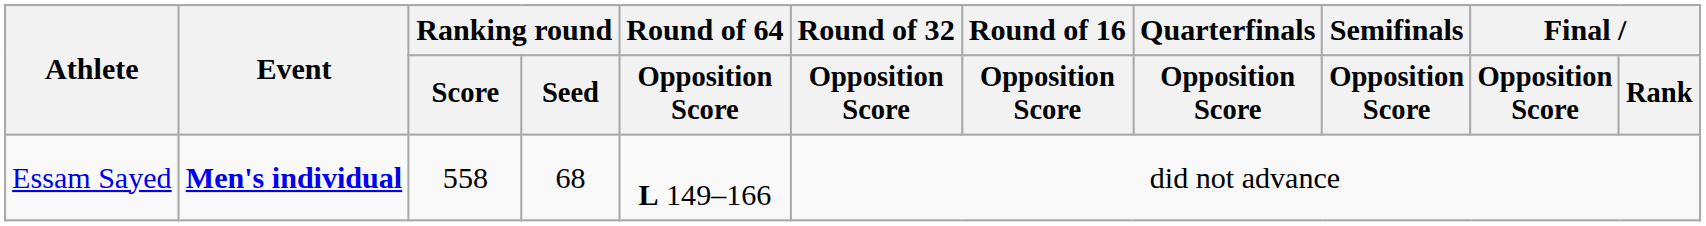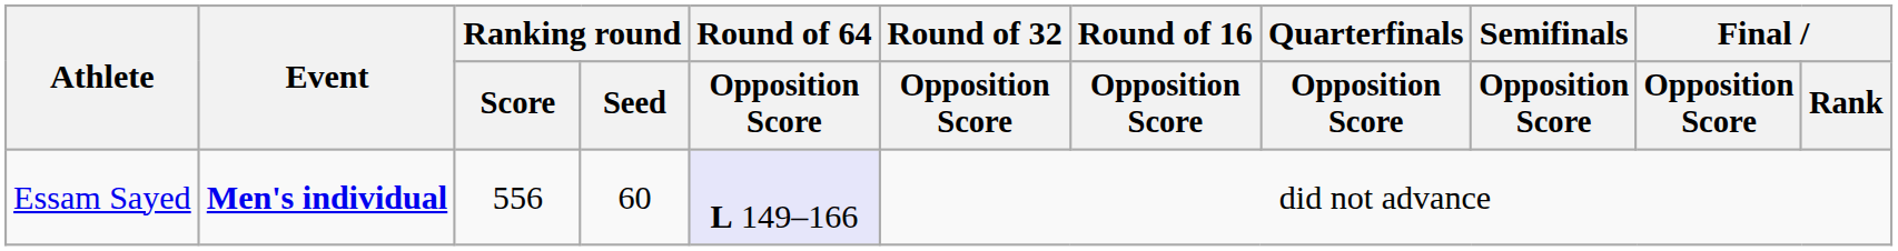 <table class="wikitable" style="font-size:90%">
 <tr>
 <th rowspan=2>Athlete</th>
 <th rowspan=2>Event</th>
 <th colspan="2">Ranking round</th>
 <th>Round of 64</th>
 <th>Round of 32</th>
 <th>Round of 16</th>
 <th>Quarterfinals</th>
 <th>Semifinals</th>
 <th colspan="2">Final / </th>
 </tr>
 <tr style="font-size:95%">
 <th>Score</th>
 <th>Seed</th>
 <th>Opposition<br>Score</th>
 <th>Opposition<br>Score</th>
 <th>Opposition<br>Score</th>
 <th>Opposition<br>Score</th>
 <th>Opposition<br>Score</th>
 <th>Opposition<br>Score</th>
 <th>Rank</th>
 </tr>
 <tr align=center>
 <td align=left><a href='#'>Essam Sayed</a></td>
 <td align=left><strong><a href='#'>Men's individual</a></strong></td>
-<td>558</td>
-<td>68</td>
-<td><br><strong>L</strong> 149–166</td>
+<td>556</td>
+<td>60</td>
+<td style="background: lavender;"><br><strong>L</strong> 149–166</td>
 <td colspan=6>did not advance</td>
 </tr>
 </table>
